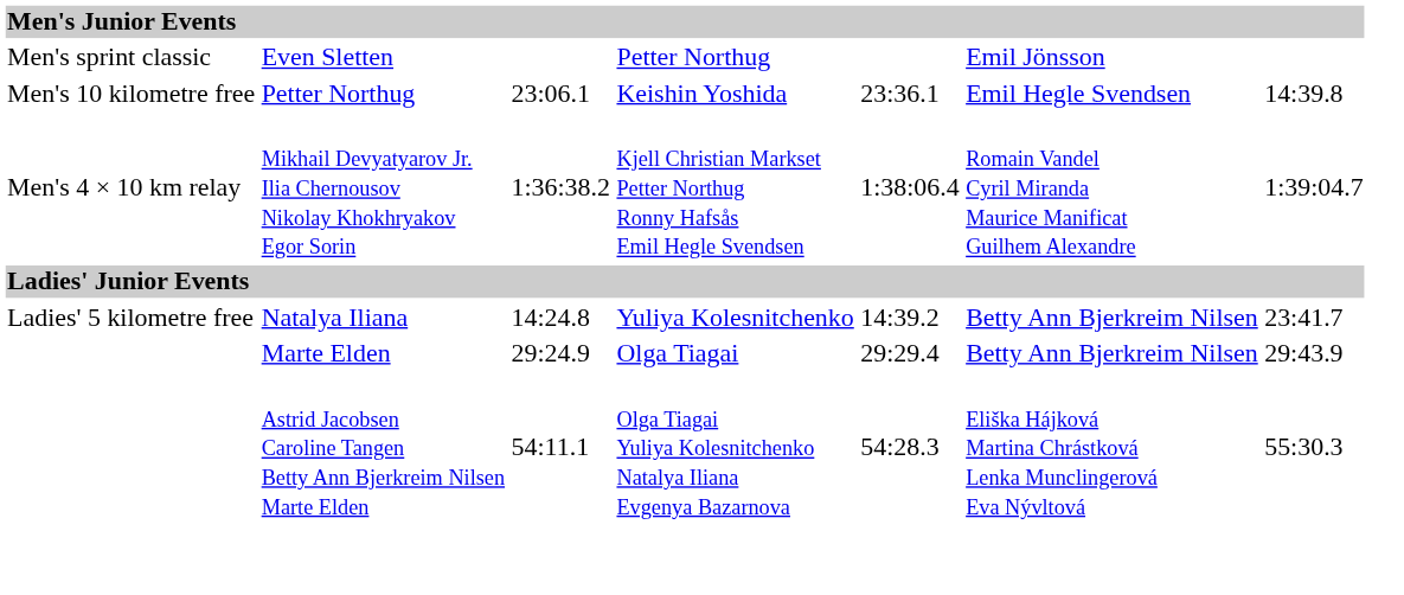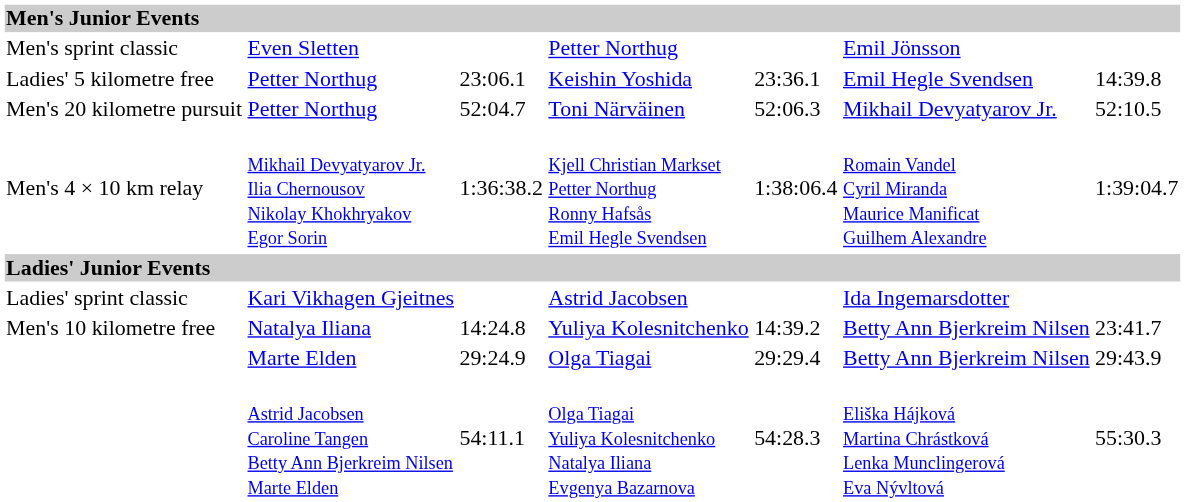 <table>
 <tr style="background:#ccc;">
 <td colspan=7><strong>Men's Junior Events</strong></td>
 </tr>
 <tr>
 <td>Men's sprint classic</td>
 <td><a href='#'>Even Sletten</a><br></td>
 <td></td>
 <td><a href='#'>Petter Northug</a><br></td>
 <td></td>
 <td><a href='#'>Emil Jönsson</a><br></td>
 <td></td>
 </tr>
 <tr>
-<td>Men's 10 kilometre free</td>
+<td>Ladies' 5 kilometre free</td>
 <td><a href='#'>Petter Northug</a><br></td>
 <td>23:06.1</td>
 <td><a href='#'>Keishin Yoshida</a><br></td>
 <td>23:36.1</td>
 <td><a href='#'>Emil Hegle Svendsen</a><br></td>
 <td>14:39.8</td>
+</tr>
+<tr>
+<td>Men's 20 kilometre pursuit</td>
+<td><a href='#'>Petter Northug</a><br></td>
+<td>52:04.7</td>
+<td><a href='#'>Toni Närväinen</a><br></td>
+<td>52:06.3</td>
+<td><a href='#'>Mikhail Devyatyarov Jr.</a><br></td>
+<td>52:10.5</td>
 </tr>
 <tr>
 <td>Men's 4 × 10 km relay</td>
 <td><br><small><a href='#'>Mikhail Devyatyarov Jr.</a><br><a href='#'>Ilia Chernousov</a><br><a href='#'>Nikolay Khokhryakov</a><br><a href='#'>Egor Sorin</a></small></td>
 <td>1:36:38.2</td>
 <td><br><small><a href='#'>Kjell Christian Markset</a><br><a href='#'>Petter Northug</a><br><a href='#'>Ronny Hafsås</a><br><a href='#'>Emil Hegle Svendsen</a></small></td>
 <td>1:38:06.4</td>
 <td><br><small><a href='#'>Romain Vandel</a><br><a href='#'>Cyril Miranda</a><br><a href='#'>Maurice Manificat</a><br><a href='#'>Guilhem Alexandre</a></small></td>
 <td>1:39:04.7</td>
 </tr>
 <tr style="background:#ccc;">
 <td colspan=7><strong>Ladies' Junior Events</strong></td>
 </tr>
 <tr>
-<td>Ladies' 5 kilometre free</td>
+<td>Ladies' sprint classic</td>
+<td><a href='#'>Kari Vikhagen Gjeitnes</a><br></td>
+<td></td>
+<td><a href='#'>Astrid Jacobsen</a><br></td>
+<td></td>
+<td><a href='#'>Ida Ingemarsdotter</a><br></td>
+<td></td>
+</tr>
+<tr>
+<td>Men's 10 kilometre free</td>
 <td><a href='#'>Natalya Iliana</a><br></td>
 <td>14:24.8</td>
 <td><a href='#'>Yuliya Kolesnitchenko</a><br></td>
 <td>14:39.2</td>
 <td><a href='#'>Betty Ann Bjerkreim Nilsen</a><br></td>
 <td>23:41.7</td>
 </tr>
 <tr>
 <td></td>
 <td><a href='#'>Marte Elden</a><br></td>
 <td>29:24.9</td>
 <td><a href='#'>Olga Tiagai</a><br></td>
 <td>29:29.4</td>
 <td><a href='#'>Betty Ann Bjerkreim Nilsen</a><br></td>
 <td>29:43.9</td>
 </tr>
 <tr>
 <td></td>
 <td><br><small><a href='#'>Astrid Jacobsen</a><br><a href='#'>Caroline Tangen</a><br><a href='#'>Betty Ann Bjerkreim Nilsen</a><br><a href='#'>Marte Elden</a></small></td>
 <td>54:11.1</td>
 <td><br><small><a href='#'>Olga Tiagai</a><br><a href='#'>Yuliya Kolesnitchenko</a><br><a href='#'>Natalya Iliana</a><br><a href='#'>Evgenya Bazarnova</a></small></td>
 <td>54:28.3</td>
 <td><br><small><a href='#'>Eliška Hájková</a><br><a href='#'>Martina Chrástková</a><br><a href='#'>Lenka Munclingerová</a><br><a href='#'>Eva Nývltová</a></small></td>
 <td>55:30.3</td>
 </tr>
 </table>
